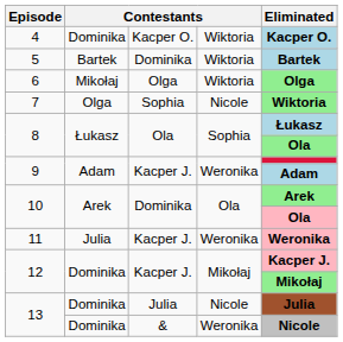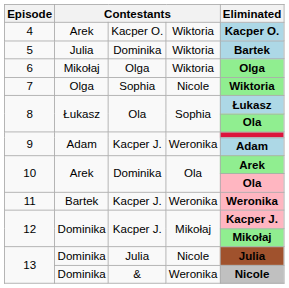 <table class="wikitable" border="2" style="text-align:center; font-size:85%;">
 <tr>
 <th>Episode</th>
 <th colspan="3">Contestants</th>
 <th>Eliminated</th>
 </tr>
 <tr>
 <td>4</td>
-<td>Dominika</td>
+<td>Arek</td>
 <td>Kacper O.</td>
 <td>Wiktoria</td>
 <td style="background:lightblue;"><strong>Kacper O.</strong></td>
 </tr>
 <tr>
 <td>5</td>
-<td>Bartek</td>
+<td>Julia</td>
 <td>Dominika</td>
 <td>Wiktoria</td>
 <td style="background:lightblue;"><strong>Bartek</strong></td>
 </tr>
 <tr>
 <td>6</td>
 <td>Mikołaj</td>
 <td>Olga</td>
 <td>Wiktoria</td>
 <td style="background:lightgreen;"><strong>Olga</strong></td>
 </tr>
 <tr>
 <td>7</td>
 <td>Olga</td>
 <td>Sophia</td>
 <td>Nicole</td>
 <td style="background:lightgreen;"><strong>Wiktoria</strong></td>
 </tr>
 <tr>
 <td rowspan="2">8</td>
 <td rowspan="2">Łukasz</td>
 <td rowspan="2">Ola</td>
 <td rowspan="2">Sophia</td>
 <td style="background:lightblue;"><strong>Łukasz</strong></td>
 </tr>
 <tr>
 <td style="background:lightgreen;"><strong>Ola</strong></td>
 </tr>
 <tr>
 <td rowspan="2">9</td>
 <td rowspan="2">Adam</td>
 <td rowspan="2">Kacper J.</td>
 <td rowspan="2">Weronika</td>
 <td style="background:crimson;"><strong></strong></td>
 </tr>
 <tr>
 <td style="background:lightblue;"><strong>Adam</strong></td>
 </tr>
 <tr>
 <td rowspan="2">10</td>
 <td rowspan="2">Arek</td>
 <td rowspan="2">Dominika</td>
 <td rowspan="2">Ola</td>
 <td style="background:lightgreen;"><strong>Arek</strong></td>
 </tr>
 <tr>
 <td style="background:lightpink;"><strong>Ola</strong></td>
 </tr>
 <tr>
 <td>11</td>
-<td>Julia</td>
+<td>Bartek</td>
 <td>Kacper J.</td>
 <td>Weronika</td>
 <td style="background:lightpink;"><strong>Weronika</strong></td>
 </tr>
 <tr>
 <td rowspan="2">12</td>
 <td rowspan="2">Dominika</td>
 <td rowspan="2">Kacper J.</td>
 <td rowspan="2">Mikołaj</td>
 <td style="background:lightpink;"><strong>Kacper J.</strong></td>
 </tr>
 <tr>
 <td style="background:lightgreen;"><strong>Mikołaj</strong></td>
 </tr>
 <tr>
 <td rowspan="2">13</td>
 <td>Dominika</td>
 <td>Julia</td>
 <td>Nicole</td>
 <td style="background:sienna;"><strong>Julia</strong></td>
 </tr>
 <tr>
 <td>Dominika</td>
 <td>&</td>
 <td>Weronika</td>
 <td style="background:silver;"><strong>Nicole</strong></td>
 </tr>
 </table>
